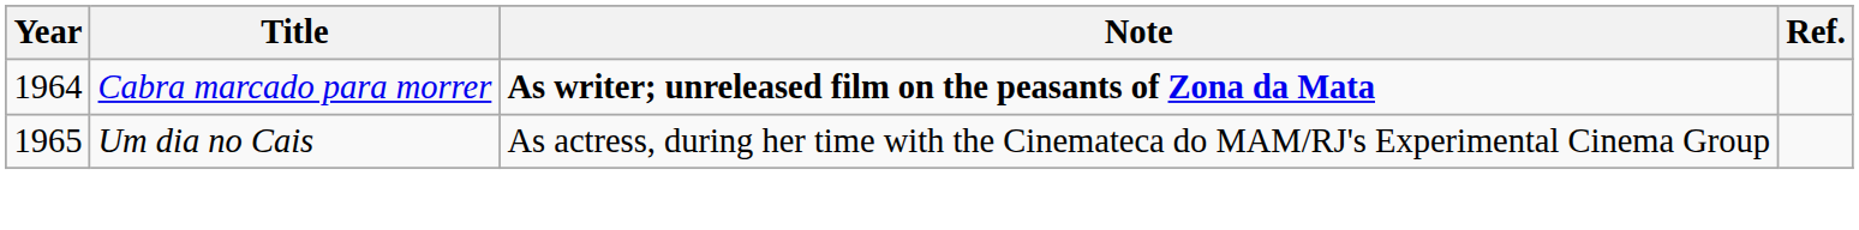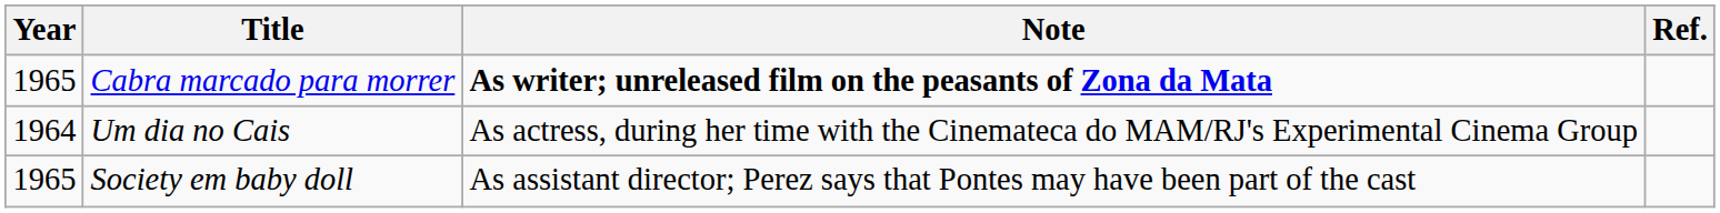 <table class="wikitable sortable plainrowheaders">
 <tr>
 <th scope="col">Year</th>
 <th scope="col">Title</th>
 <th scope="col">Note</th>
 <th scope="col" class="unsortable">Ref.</th>
 </tr>
 <tr>
-<td>1964</td>
+<td>1965</td>
 <td><em><a href='#'>Cabra marcado para morrer</a></em></td>
 <td><strong>As writer; unreleased film on the peasants of <a href='#'>Zona da Mata</a></strong></td>
 <td></td>
 </tr>
 <tr>
-<td>1965</td>
+<td>1964</td>
 <td><em>Um dia no Cais</em></td>
 <td>As actress, during her time with the Cinemateca do MAM/RJ's Experimental Cinema Group</td>
 <td></td>
 </tr>
+<tr>
+<td>1965</td>
+<td><em>Society em baby doll</em></td>
+<td>As assistant director; Perez says that Pontes may have been part of the cast</td>
+<td></td>
+</tr>
 </table>
